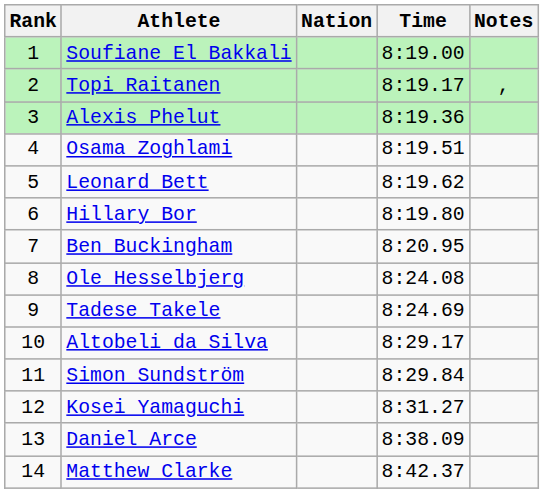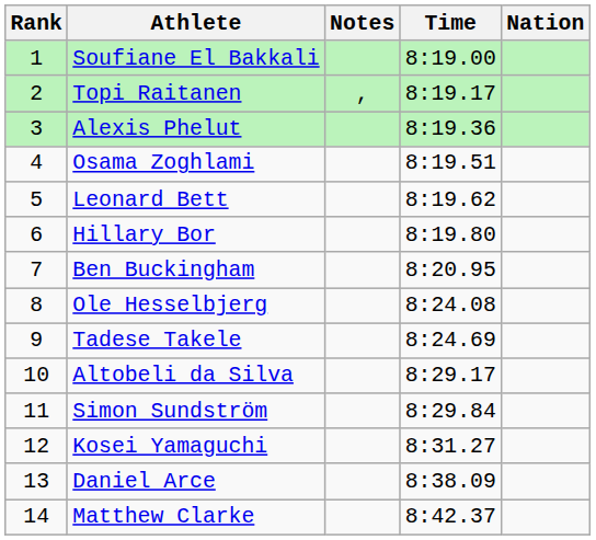 <table class="wikitable sortable" style="text-align:center">
 <tr>
 <th>Rank</th>
 <th>Athlete</th>
+<th>Notes</th>
+<th>Time</th>
 <th>Nation</th>
-<th>Time</th>
-<th>Notes</th>
 </tr>
 <tr bgcolor=bbf3bb>
 <td>1</td>
 <td align=left><a href='#'>Soufiane El Bakkali</a></td>
+<td></td>
+<td>8:19.00</td>
 <td align=left></td>
-<td>8:19.00</td>
-<td></td>
 </tr>
 <tr bgcolor=bbf3bb>
 <td>2</td>
 <td align=left><a href='#'>Topi Raitanen</a></td>
+<td>, </td>
+<td>8:19.17</td>
 <td align=left></td>
-<td>8:19.17</td>
-<td>, </td>
 </tr>
 <tr bgcolor=bbf3bb>
 <td>3</td>
 <td align=left><a href='#'>Alexis Phelut</a></td>
+<td></td>
+<td>8:19.36</td>
 <td align=left></td>
-<td>8:19.36</td>
-<td></td>
 </tr>
 <tr>
 <td>4</td>
 <td align=left><a href='#'>Osama Zoghlami</a></td>
+<td></td>
+<td>8:19.51</td>
 <td align=left></td>
-<td>8:19.51</td>
-<td></td>
 </tr>
 <tr>
 <td>5</td>
 <td align=left><a href='#'>Leonard Bett</a></td>
+<td></td>
+<td>8:19.62</td>
 <td align=left></td>
-<td>8:19.62</td>
-<td></td>
 </tr>
 <tr>
 <td>6</td>
 <td align=left><a href='#'>Hillary Bor</a></td>
+<td></td>
+<td>8:19.80</td>
 <td align=left></td>
-<td>8:19.80</td>
-<td></td>
 </tr>
 <tr>
 <td>7</td>
 <td align=left><a href='#'>Ben Buckingham</a></td>
+<td></td>
+<td>8:20.95</td>
 <td align=left></td>
-<td>8:20.95</td>
-<td></td>
 </tr>
 <tr>
 <td>8</td>
 <td align=left><a href='#'>Ole Hesselbjerg</a></td>
+<td></td>
+<td>8:24.08</td>
 <td align=left></td>
-<td>8:24.08</td>
-<td></td>
 </tr>
 <tr>
 <td>9</td>
 <td align=left><a href='#'>Tadese Takele</a></td>
+<td></td>
+<td>8:24.69</td>
 <td align=left></td>
-<td>8:24.69</td>
-<td></td>
 </tr>
 <tr>
 <td>10</td>
 <td align=left><a href='#'>Altobeli da Silva</a></td>
+<td></td>
+<td>8:29.17</td>
 <td align=left></td>
-<td>8:29.17</td>
-<td></td>
 </tr>
 <tr>
 <td>11</td>
 <td align=left><a href='#'>Simon Sundström</a></td>
+<td></td>
+<td>8:29.84</td>
 <td align=left></td>
-<td>8:29.84</td>
-<td></td>
 </tr>
 <tr>
 <td>12</td>
 <td align=left><a href='#'>Kosei Yamaguchi</a></td>
+<td></td>
+<td>8:31.27</td>
 <td align=left></td>
-<td>8:31.27</td>
-<td></td>
 </tr>
 <tr>
 <td>13</td>
 <td align=left><a href='#'>Daniel Arce</a></td>
+<td></td>
+<td>8:38.09</td>
 <td align=left></td>
-<td>8:38.09</td>
-<td></td>
 </tr>
 <tr>
 <td>14</td>
 <td align=left><a href='#'>Matthew Clarke</a></td>
+<td></td>
+<td>8:42.37</td>
 <td align=left></td>
-<td>8:42.37</td>
-<td></td>
 </tr>
 </table>
